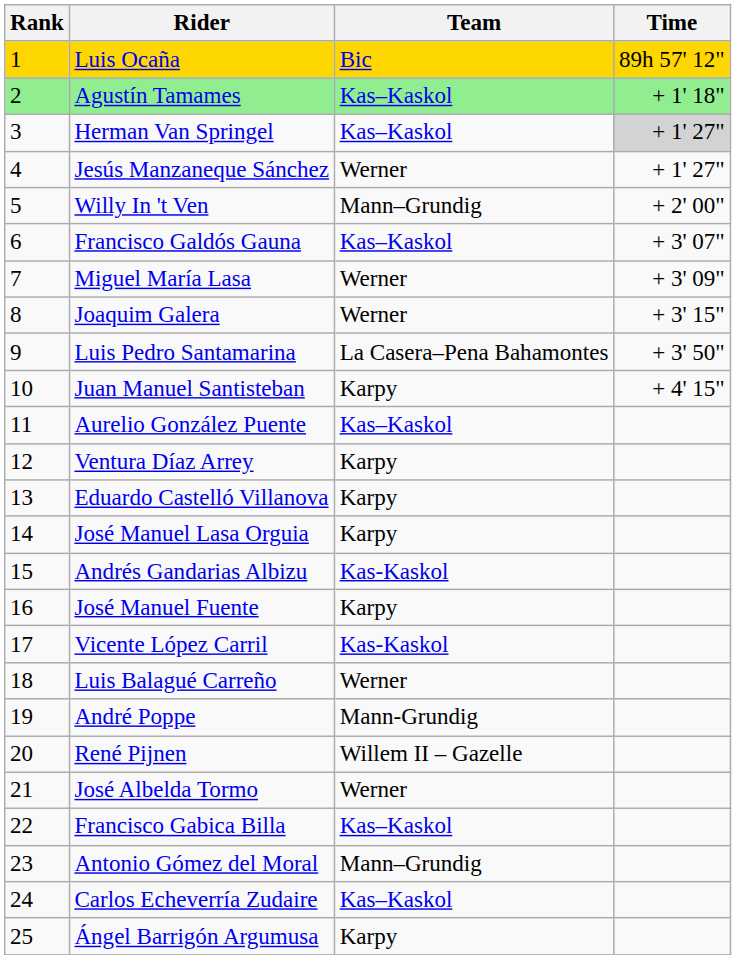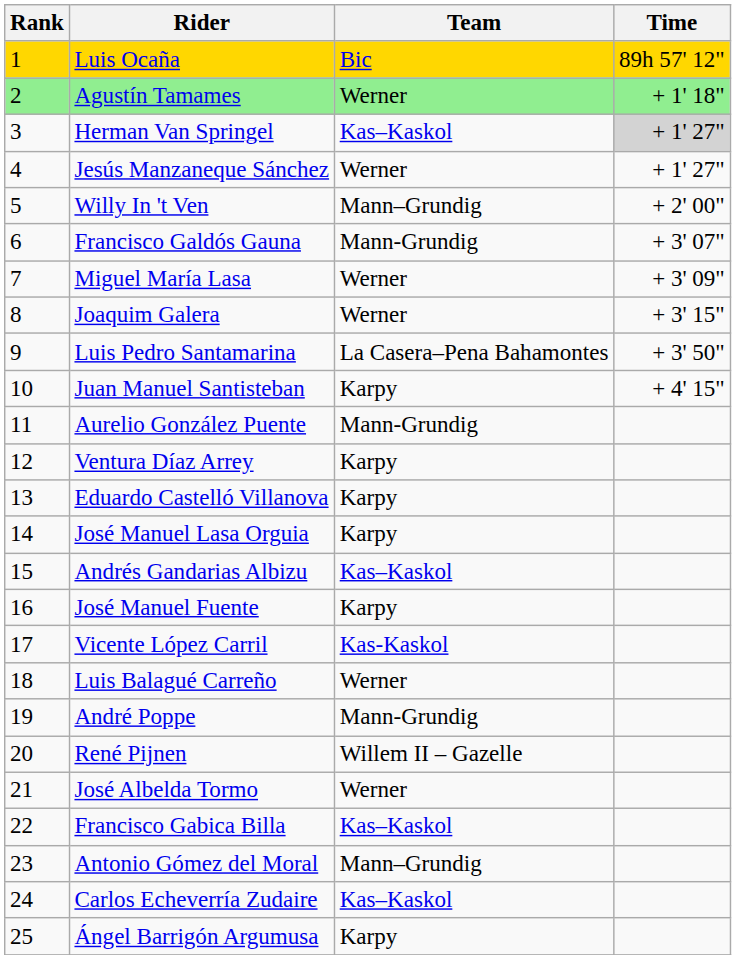 <table class="wikitable">
 <tr>
 <th>Rank</th>
 <th>Rider</th>
 <th>Team</th>
 <th>Time</th>
 </tr>
 <tr bgcolor=gold>
 <td>1</td>
 <td> <a href='#'>Luis Ocaña</a></td>
 <td><a href='#'>Bic</a></td>
 <td align=right>89h 57' 12"</td>
 </tr>
 <tr bgcolor=lightgreen>
 <td>2</td>
 <td> <a href='#'>Agustín Tamames</a></td>
-<td><a href='#'>Kas–Kaskol</a></td>
+<td>Werner</td>
 <td align=right>+ 1' 18"</td>
 </tr>
 <tr>
 <td>3</td>
 <td> <a href='#'>Herman Van Springel</a></td>
 <td><a href='#'>Kas–Kaskol</a></td>
 <td align=right style="background: lightgrey;">+ 1' 27"</td>
 </tr>
 <tr>
 <td>4</td>
 <td> <a href='#'>Jesús Manzaneque Sánchez</a></td>
 <td>Werner</td>
 <td align=right>+ 1' 27"</td>
 </tr>
 <tr>
 <td>5</td>
 <td> <a href='#'>Willy In 't Ven</a></td>
 <td>Mann–Grundig</td>
 <td align=right>+ 2' 00"</td>
 </tr>
 <tr>
 <td>6</td>
 <td> <a href='#'>Francisco Galdós Gauna</a></td>
-<td><a href='#'>Kas–Kaskol</a></td>
+<td>Mann-Grundig</td>
 <td align=right>+ 3' 07"</td>
 </tr>
 <tr>
 <td>7</td>
 <td> <a href='#'>Miguel María Lasa</a></td>
 <td>Werner</td>
 <td align=right>+ 3' 09"</td>
 </tr>
 <tr>
 <td>8</td>
 <td> <a href='#'>Joaquim Galera</a></td>
 <td>Werner</td>
 <td align=right>+ 3' 15"</td>
 </tr>
 <tr>
 <td>9</td>
 <td> <a href='#'>Luis Pedro Santamarina</a></td>
 <td>La Casera–Pena Bahamontes</td>
 <td align=right>+ 3' 50"</td>
 </tr>
 <tr>
 <td>10</td>
 <td> <a href='#'>Juan Manuel Santisteban</a></td>
 <td>Karpy</td>
 <td align=right>+ 4' 15"</td>
 </tr>
 <tr>
 <td>11</td>
 <td> <a href='#'>Aurelio González Puente</a></td>
-<td><a href='#'>Kas–Kaskol</a></td>
+<td>Mann-Grundig</td>
 <td align=right></td>
 </tr>
 <tr>
 <td>12</td>
 <td> <a href='#'>Ventura Díaz Arrey</a></td>
 <td>Karpy</td>
 <td align=right></td>
 </tr>
 <tr>
 <td>13</td>
 <td> <a href='#'>Eduardo Castelló Villanova</a></td>
 <td>Karpy</td>
 <td align=right></td>
 </tr>
 <tr>
 <td>14</td>
 <td> <a href='#'>José Manuel Lasa Orguia</a></td>
 <td>Karpy</td>
 <td align=right></td>
 </tr>
 <tr>
 <td>15</td>
 <td> <a href='#'>Andrés Gandarias Albizu</a></td>
-<td><a href='#'>Kas-Kaskol</a></td>
+<td><a href='#'>Kas–Kaskol</a></td>
 <td align=right></td>
 </tr>
 <tr>
 <td>16</td>
 <td> <a href='#'>José Manuel Fuente</a></td>
 <td>Karpy</td>
 <td align=right></td>
 </tr>
 <tr>
 <td>17</td>
 <td> <a href='#'>Vicente López Carril</a></td>
 <td><a href='#'>Kas-Kaskol</a></td>
 <td align=right></td>
 </tr>
 <tr>
 <td>18</td>
 <td> <a href='#'>Luis Balagué Carreño</a></td>
 <td>Werner</td>
 <td align=right></td>
 </tr>
 <tr>
 <td>19</td>
 <td> <a href='#'>André Poppe</a></td>
 <td>Mann-Grundig</td>
 <td align=right></td>
 </tr>
 <tr>
 <td>20</td>
 <td> <a href='#'>René Pijnen</a></td>
 <td>Willem II – Gazelle</td>
 <td align=right></td>
 </tr>
 <tr>
 <td>21</td>
 <td> <a href='#'>José Albelda Tormo</a></td>
 <td>Werner</td>
 <td align=right></td>
 </tr>
 <tr>
 <td>22</td>
 <td> <a href='#'>Francisco Gabica Billa</a></td>
 <td><a href='#'>Kas–Kaskol</a></td>
 <td align=right></td>
 </tr>
 <tr>
 <td>23</td>
 <td> <a href='#'>Antonio Gómez del Moral</a></td>
 <td>Mann–Grundig</td>
 <td align=right></td>
 </tr>
 <tr>
 <td>24</td>
 <td> <a href='#'>Carlos Echeverría Zudaire</a></td>
 <td><a href='#'>Kas–Kaskol</a></td>
 <td align=right></td>
 </tr>
 <tr>
 <td>25</td>
 <td> <a href='#'>Ángel Barrigón Argumusa</a></td>
 <td>Karpy</td>
 <td align=right></td>
 </tr>
 <tr>
 </tr>
 </table>
